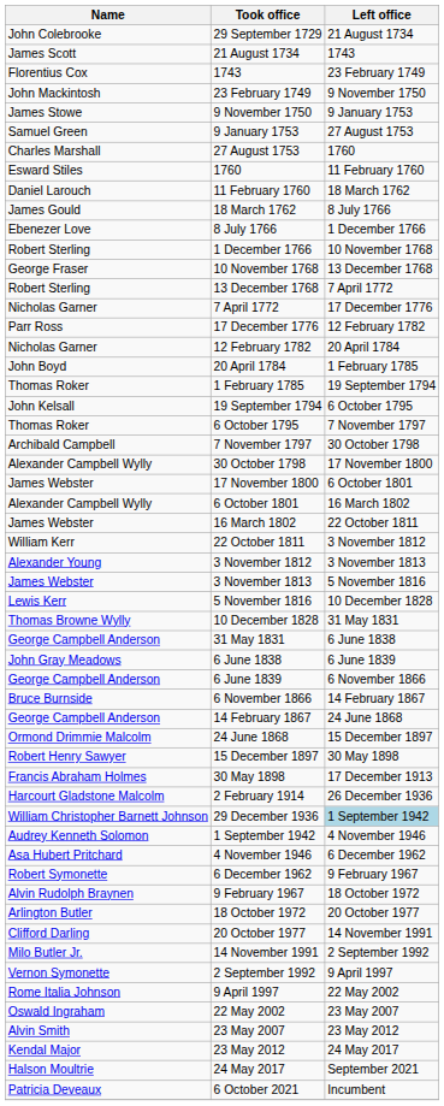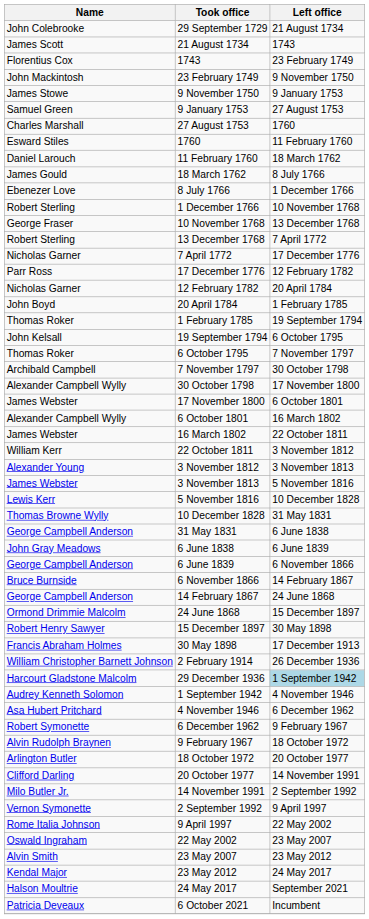 <table class=wikitable>
 <tr>
 <th>Name</th>
 <th>Took office</th>
 <th>Left office</th>
 </tr>
 <tr>
 <td>John Colebrooke</td>
 <td>29 September 1729</td>
 <td>21 August 1734</td>
 </tr>
 <tr>
 <td>James Scott</td>
 <td>21 August 1734</td>
 <td>1743</td>
 </tr>
 <tr>
 <td>Florentius Cox</td>
 <td>1743</td>
 <td>23 February 1749</td>
 </tr>
 <tr>
 <td>John Mackintosh</td>
 <td>23 February 1749</td>
 <td>9 November 1750</td>
 </tr>
 <tr>
 <td>James Stowe</td>
 <td>9 November 1750</td>
 <td>9 January 1753</td>
 </tr>
 <tr>
 <td>Samuel Green</td>
 <td>9 January 1753</td>
 <td>27 August 1753</td>
 </tr>
 <tr>
 <td>Charles Marshall</td>
 <td>27 August 1753</td>
 <td>1760</td>
 </tr>
 <tr>
 <td>Esward Stiles</td>
 <td>1760</td>
 <td>11 February 1760</td>
 </tr>
 <tr>
 <td>Daniel Larouch</td>
 <td>11 February 1760</td>
 <td>18 March 1762</td>
 </tr>
 <tr>
 <td>James Gould</td>
 <td>18 March 1762</td>
 <td>8 July 1766</td>
 </tr>
 <tr>
 <td>Ebenezer Love</td>
 <td>8 July 1766</td>
 <td>1 December 1766</td>
 </tr>
 <tr>
 <td>Robert Sterling</td>
 <td>1 December 1766</td>
 <td>10 November 1768</td>
 </tr>
 <tr>
 <td>George Fraser</td>
 <td>10 November 1768</td>
 <td>13 December 1768</td>
 </tr>
 <tr>
 <td>Robert Sterling</td>
 <td>13 December 1768</td>
 <td>7 April 1772</td>
 </tr>
 <tr>
 <td>Nicholas Garner</td>
 <td>7 April 1772</td>
 <td>17 December 1776</td>
 </tr>
 <tr>
 <td>Parr Ross</td>
 <td>17 December 1776</td>
 <td>12 February 1782</td>
 </tr>
 <tr>
 <td>Nicholas Garner</td>
 <td>12 February 1782</td>
 <td>20 April 1784</td>
 </tr>
 <tr>
 <td>John Boyd</td>
 <td>20 April 1784</td>
 <td>1 February 1785</td>
 </tr>
 <tr>
 <td>Thomas Roker</td>
 <td>1 February 1785</td>
 <td>19 September 1794</td>
 </tr>
 <tr>
 <td>John Kelsall</td>
 <td>19 September 1794</td>
 <td>6 October 1795</td>
 </tr>
 <tr>
 <td>Thomas Roker</td>
 <td>6 October 1795</td>
 <td>7 November 1797</td>
 </tr>
 <tr>
 <td>Archibald Campbell</td>
 <td>7 November 1797</td>
 <td>30 October 1798</td>
 </tr>
 <tr>
 <td>Alexander Campbell Wylly</td>
 <td>30 October 1798</td>
 <td>17 November 1800</td>
 </tr>
 <tr>
 <td>James Webster</td>
 <td>17 November 1800</td>
 <td>6 October 1801</td>
 </tr>
 <tr>
 <td>Alexander Campbell Wylly</td>
 <td>6 October 1801</td>
 <td>16 March 1802</td>
 </tr>
 <tr>
 <td>James Webster</td>
 <td>16 March 1802</td>
 <td>22 October 1811</td>
 </tr>
 <tr>
 <td>William Kerr</td>
 <td>22 October 1811</td>
 <td>3 November 1812</td>
 </tr>
 <tr>
 <td><a href='#'>Alexander Young</a></td>
 <td>3 November 1812</td>
 <td>3 November 1813</td>
 </tr>
 <tr>
 <td><a href='#'>James Webster</a></td>
 <td>3 November 1813</td>
 <td>5 November 1816</td>
 </tr>
 <tr>
 <td><a href='#'>Lewis Kerr</a></td>
 <td>5 November 1816</td>
 <td>10 December 1828</td>
 </tr>
 <tr>
 <td><a href='#'>Thomas Browne Wylly</a></td>
 <td>10 December 1828</td>
 <td>31 May 1831</td>
 </tr>
 <tr>
 <td><a href='#'>George Campbell Anderson</a></td>
 <td>31 May 1831</td>
 <td>6 June 1838</td>
 </tr>
 <tr>
 <td><a href='#'>John Gray Meadows</a></td>
 <td>6 June 1838</td>
 <td>6 June 1839</td>
 </tr>
 <tr>
 <td><a href='#'>George Campbell Anderson</a></td>
 <td>6 June 1839</td>
 <td>6 November 1866</td>
 </tr>
 <tr>
 <td><a href='#'>Bruce Burnside</a></td>
 <td>6 November 1866</td>
 <td>14 February 1867</td>
 </tr>
 <tr>
 <td><a href='#'>George Campbell Anderson</a></td>
 <td>14 February 1867</td>
 <td>24 June 1868</td>
 </tr>
 <tr>
 <td><a href='#'>Ormond Drimmie Malcolm</a></td>
 <td>24 June 1868</td>
 <td>15 December 1897</td>
 </tr>
 <tr>
 <td><a href='#'>Robert Henry Sawyer</a></td>
 <td>15 December 1897</td>
 <td>30 May 1898</td>
 </tr>
 <tr>
 <td><a href='#'>Francis Abraham Holmes</a></td>
 <td>30 May 1898</td>
 <td>17 December 1913</td>
 </tr>
 <tr>
-<td><a href='#'>Harcourt Gladstone Malcolm</a></td>
+<td><a href='#'>William Christopher Barnett Johnson</a></td>
 <td>2 February 1914</td>
 <td>26 December 1936</td>
 </tr>
 <tr>
-<td><a href='#'>William Christopher Barnett Johnson</a></td>
+<td><a href='#'>Harcourt Gladstone Malcolm</a></td>
 <td>29 December 1936</td>
 <td style="background: lightblue;">1 September 1942</td>
 </tr>
 <tr>
 <td><a href='#'>Audrey Kenneth Solomon</a></td>
 <td>1 September 1942</td>
 <td>4 November 1946</td>
 </tr>
 <tr>
 <td><a href='#'>Asa Hubert Pritchard</a></td>
 <td>4 November 1946</td>
 <td>6 December 1962</td>
 </tr>
 <tr>
 <td><a href='#'>Robert Symonette</a></td>
 <td>6 December 1962</td>
 <td>9 February 1967</td>
 </tr>
 <tr>
 <td><a href='#'>Alvin Rudolph Braynen</a></td>
 <td>9 February 1967</td>
 <td>18 October 1972</td>
 </tr>
 <tr>
 <td><a href='#'>Arlington Butler</a></td>
 <td>18 October 1972</td>
 <td>20 October 1977</td>
 </tr>
 <tr>
 <td><a href='#'>Clifford Darling</a></td>
 <td>20 October 1977</td>
 <td>14 November 1991</td>
 </tr>
 <tr>
 <td><a href='#'>Milo Butler Jr.</a></td>
 <td>14 November 1991</td>
 <td>2 September 1992</td>
 </tr>
 <tr>
 <td><a href='#'>Vernon Symonette</a></td>
 <td>2 September 1992</td>
 <td>9 April 1997</td>
 </tr>
 <tr>
 <td><a href='#'>Rome Italia Johnson</a></td>
 <td>9 April 1997</td>
 <td>22 May 2002</td>
 </tr>
 <tr>
 <td><a href='#'>Oswald Ingraham</a></td>
 <td>22 May 2002</td>
 <td>23 May 2007</td>
 </tr>
 <tr>
 <td><a href='#'>Alvin Smith</a></td>
 <td>23 May 2007</td>
 <td>23 May 2012</td>
 </tr>
 <tr>
 <td><a href='#'>Kendal Major</a></td>
 <td>23 May 2012</td>
 <td>24 May 2017</td>
 </tr>
 <tr>
 <td><a href='#'>Halson Moultrie</a></td>
 <td>24 May 2017</td>
 <td>September 2021</td>
 </tr>
 <tr>
 <td><a href='#'>Patricia Deveaux</a></td>
 <td>6 October 2021</td>
 <td>Incumbent</td>
 </tr>
 <tr>
 </tr>
 </table>
